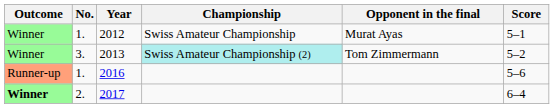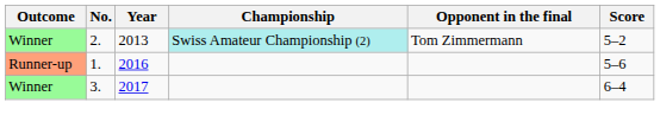 <table class="sortable wikitable">
 <tr>
 <th width="80">Outcome</th>
 <th width="20">No.</th>
 <th width="50">Year</th>
 <th width="250">Championship</th>
 <th width="200">Opponent in the final</th>
 <th width="50">Score</th>
 </tr>
 <tr>
 <td style="background:#98fb98;">Winner</td>
-<td>1.</td>
-<td>2012</td>
-<td>Swiss Amateur Championship</td>
-<td> Murat Ayas</td>
-<td>5–1</td>
-</tr>
-<tr>
-<td style="background:#98fb98;">Winner</td>
-<td>3.</td>
+<td>2.</td>
 <td>2013</td>
 <td style="background: paleturquoise;">Swiss Amateur Championship <small>(2)</small></td>
 <td> Tom Zimmermann</td>
 <td>5–2</td>
 </tr>
 <tr>
 <td style="background:#ffa07a;">Runner-up</td>
 <td>1.</td>
 <td><a href='#'>2016</a></td>
 <td></td>
 <td> </td>
 <td>5–6</td>
 </tr>
 <tr>
-<td style="background:#98fb98;"><strong>Winner</strong></td>
-<td>2.</td>
+<td style="background:#98fb98;">Winner</td>
+<td>3.</td>
 <td><a href='#'>2017</a></td>
 <td></td>
 <td> </td>
 <td>6–4</td>
 </tr>
 </table>
